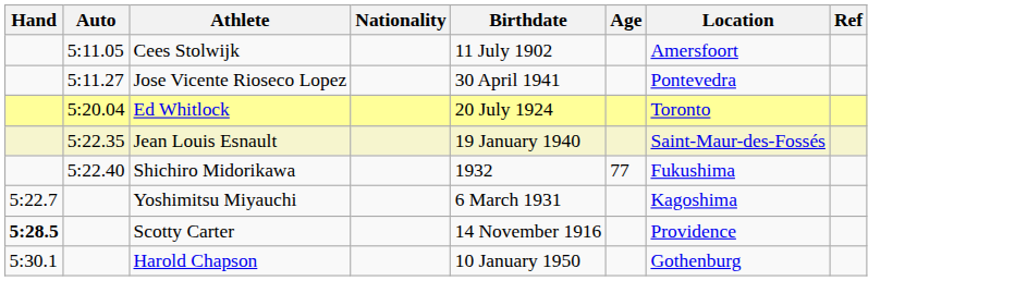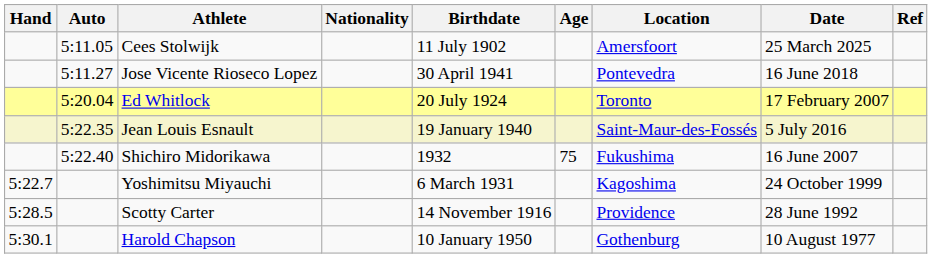 <table class="wikitable">
 <tr>
 <th>Hand</th>
 <th>Auto</th>
 <th>Athlete</th>
 <th>Nationality</th>
 <th>Birthdate</th>
 <th>Age</th>
 <th>Location</th>
+<th>Date</th>
 <th>Ref</th>
 </tr>
 <tr>
 <td></td>
 <td>5:11.05</td>
 <td>Cees Stolwijk</td>
 <td></td>
 <td>11 July 1902</td>
 <td></td>
 <td><a href='#'>Amersfoort</a></td>
+<td>25 March 2025</td>
 <td></td>
 </tr>
 <tr>
 <td></td>
 <td>5:11.27</td>
 <td>Jose Vicente Rioseco Lopez</td>
 <td></td>
 <td>30 April 1941</td>
 <td></td>
 <td><a href='#'>Pontevedra</a></td>
+<td>16 June 2018</td>
 <td></td>
 </tr>
 <tr style="background:#ff9;">
 <td></td>
 <td>5:20.04 </td>
 <td><a href='#'>Ed Whitlock</a></td>
 <td></td>
 <td>20 July 1924</td>
 <td></td>
 <td><a href='#'>Toronto</a></td>
+<td>17 February 2007</td>
 <td></td>
 </tr>
 <tr bgcolor=#f6F5CE>
 <td></td>
 <td>5:22.35</td>
 <td>Jean Louis Esnault</td>
 <td></td>
 <td>19 January 1940</td>
 <td></td>
 <td><a href='#'>Saint-Maur-des-Fossés</a></td>
+<td>5 July 2016</td>
 <td></td>
 </tr>
 <tr>
 <td></td>
 <td>5:22.40</td>
 <td>Shichiro Midorikawa</td>
 <td></td>
 <td>1932</td>
-<td>77</td>
+<td>75</td>
 <td><a href='#'>Fukushima</a></td>
+<td>16 June 2007</td>
 <td></td>
 </tr>
 <tr>
 <td>5:22.7</td>
 <td></td>
 <td>Yoshimitsu Miyauchi</td>
 <td></td>
 <td>6 March 1931</td>
 <td></td>
 <td><a href='#'>Kagoshima</a></td>
+<td>24 October 1999</td>
 <td></td>
 </tr>
 <tr>
-<td><strong>5:28.5</strong></td>
+<td>5:28.5</td>
 <td></td>
 <td>Scotty Carter</td>
 <td></td>
 <td>14 November 1916</td>
 <td></td>
 <td><a href='#'>Providence</a></td>
+<td>28 June 1992</td>
 <td></td>
 </tr>
 <tr>
 <td>5:30.1</td>
 <td></td>
 <td><a href='#'>Harold Chapson</a></td>
 <td></td>
 <td>10 January 1950</td>
 <td></td>
 <td><a href='#'>Gothenburg</a></td>
+<td>10 August 1977</td>
 <td></td>
 </tr>
 </table>
